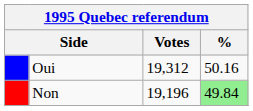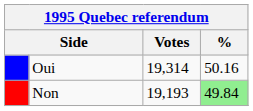 <table class="wikitable" style="font-size: 95%; clear:both">
 <tr style="background-color:#E9E9E9">
 <th colspan=4><a href='#'>1995 Quebec referendum</a></th>
 </tr>
 <tr style="background-color:#E9E9E9">
 <th colspan=2 style="width: 130px">Side</th>
 <th style="width: 50px">Votes</th>
 <th style="width: 40px">%</th>
 </tr>
 <tr>
 <td bgcolor="blue"></td>
 <td>Oui</td>
-<td>19,312</td>
+<td>19,314</td>
 <td>50.16</td>
 </tr>
 <tr>
 <td bgcolor="red"></td>
 <td>Non</td>
-<td>19,196</td>
+<td>19,193</td>
 <td style="background: lightgreen;">49.84</td>
 </tr>
 <tr>
 </tr>
 </table>
